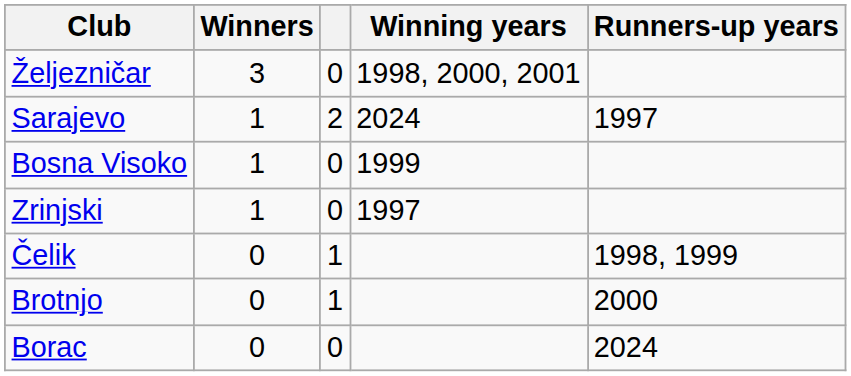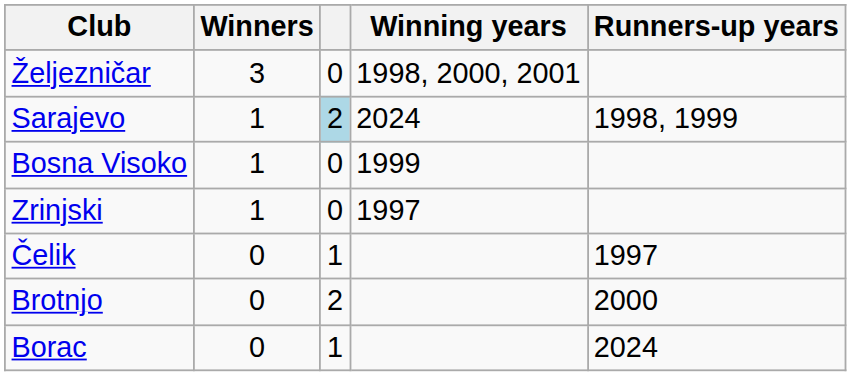 <table class="wikitable sortable">
 <tr>
 <th>Club</th>
 <th>Winners</th>
 <th></th>
 <th>Winning years</th>
 <th>Runners-up years</th>
 </tr>
 <tr>
 <td><a href='#'>Željezničar</a></td>
 <td style="text-align:center">3</td>
 <td style="text-align:center">0</td>
 <td>1998, 2000, 2001</td>
 <td></td>
 </tr>
 <tr>
 <td><a href='#'>Sarajevo</a></td>
 <td style="text-align:center">1</td>
-<td style="text-align:center">2</td>
+<td style="background: lightblue; text-align:center">2</td>
 <td>2024</td>
-<td>1997</td>
+<td>1998, 1999</td>
 </tr>
 <tr>
 <td><a href='#'>Bosna Visoko</a></td>
 <td style="text-align:center">1</td>
 <td style="text-align:center">0</td>
 <td>1999</td>
 <td></td>
 </tr>
 <tr>
 <td><a href='#'>Zrinjski</a></td>
 <td style="text-align:center">1</td>
 <td style="text-align:center">0</td>
 <td>1997</td>
 <td></td>
 </tr>
 <tr>
 <td><a href='#'>Čelik</a></td>
 <td style="text-align:center">0</td>
 <td style="text-align:center">1</td>
 <td></td>
-<td>1998, 1999</td>
+<td>1997</td>
 </tr>
 <tr>
 <td><a href='#'>Brotnjo</a></td>
 <td style="text-align:center">0</td>
-<td style="text-align:center">1</td>
+<td style="text-align:center">2</td>
 <td></td>
 <td>2000</td>
 </tr>
 <tr>
 <td><a href='#'>Borac</a></td>
 <td style="text-align:center">0</td>
-<td style="text-align:center">0</td>
+<td style="text-align:center">1</td>
 <td></td>
 <td>2024</td>
 </tr>
 </table>
